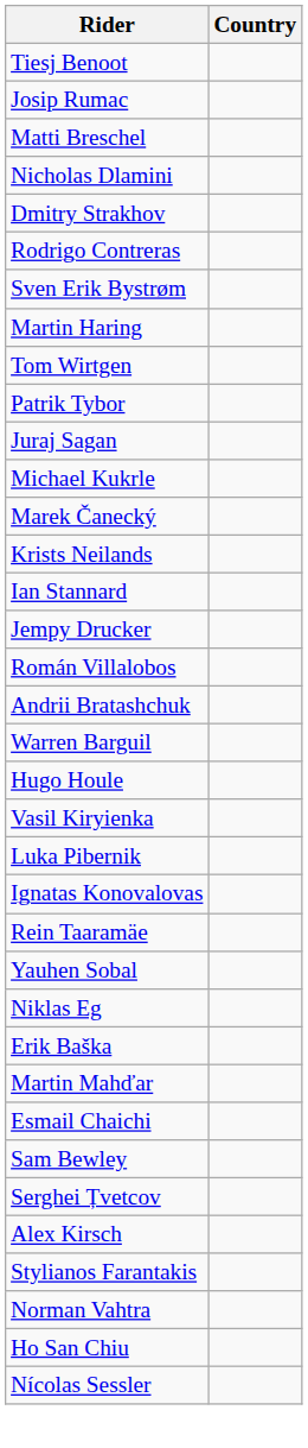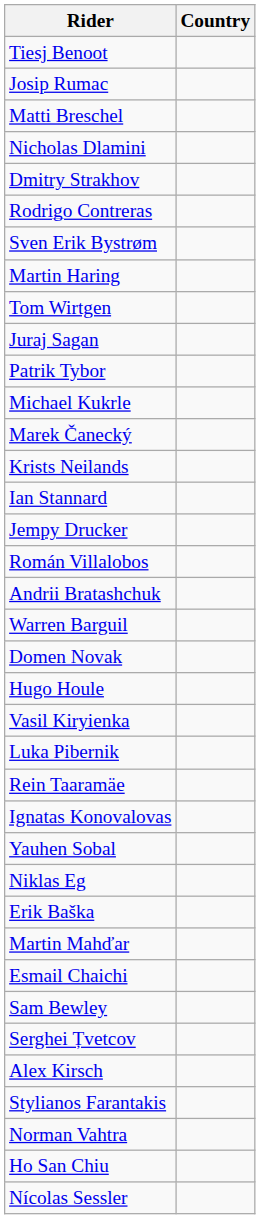 <table class="wikitable" style="font-size:95%; text-align:left;">
 <tr>
 <th>Rider</th>
 <th>Country</th>
 </tr>
 <tr>
 <td><a href='#'>Tiesj Benoot</a></td>
 <td></td>
 </tr>
 <tr>
 <td><a href='#'>Josip Rumac</a></td>
 <td></td>
 </tr>
 <tr>
 <td><a href='#'>Matti Breschel</a></td>
 <td></td>
 </tr>
 <tr>
 <td><a href='#'>Nicholas Dlamini</a></td>
 <td></td>
 </tr>
 <tr>
 <td><a href='#'>Dmitry Strakhov</a></td>
 <td></td>
 </tr>
 <tr>
 <td><a href='#'>Rodrigo Contreras</a></td>
 <td></td>
 </tr>
 <tr>
 <td><a href='#'>Sven Erik Bystrøm</a></td>
 <td></td>
 </tr>
 <tr>
 <td><a href='#'>Martin Haring</a></td>
 <td></td>
 </tr>
 <tr>
 <td><a href='#'>Tom Wirtgen</a></td>
 <td></td>
 </tr>
 <tr>
-<td><a href='#'>Patrik Tybor</a></td>
+<td><a href='#'>Juraj Sagan</a></td>
 <td></td>
 </tr>
 <tr>
-<td><a href='#'>Juraj Sagan</a></td>
+<td><a href='#'>Patrik Tybor</a></td>
 <td></td>
 </tr>
 <tr>
 <td><a href='#'>Michael Kukrle</a></td>
 <td></td>
 </tr>
 <tr>
 <td><a href='#'>Marek Čanecký</a></td>
 <td></td>
 </tr>
 <tr>
 <td><a href='#'>Krists Neilands</a></td>
 <td></td>
 </tr>
 <tr>
 <td><a href='#'>Ian Stannard</a></td>
 <td></td>
 </tr>
 <tr>
 <td><a href='#'>Jempy Drucker</a></td>
 <td></td>
 </tr>
 <tr>
 <td><a href='#'>Román Villalobos</a></td>
 <td></td>
 </tr>
 <tr>
 <td><a href='#'>Andrii Bratashchuk</a></td>
 <td></td>
 </tr>
 <tr>
 <td><a href='#'>Warren Barguil</a></td>
 <td></td>
 </tr>
 <tr>
+<td><a href='#'>Domen Novak</a></td>
+<td></td>
+</tr>
+<tr>
 <td><a href='#'>Hugo Houle</a></td>
 <td></td>
 </tr>
 <tr>
 <td><a href='#'>Vasil Kiryienka</a></td>
 <td></td>
 </tr>
 <tr>
 <td><a href='#'>Luka Pibernik</a></td>
 <td></td>
 </tr>
 <tr>
-<td><a href='#'>Ignatas Konovalovas</a></td>
+<td><a href='#'>Rein Taaramäe</a></td>
 <td></td>
 </tr>
 <tr>
-<td><a href='#'>Rein Taaramäe</a></td>
+<td><a href='#'>Ignatas Konovalovas</a></td>
 <td></td>
 </tr>
 <tr>
 <td><a href='#'>Yauhen Sobal</a></td>
 <td></td>
 </tr>
 <tr>
 <td><a href='#'>Niklas Eg</a></td>
 <td></td>
 </tr>
 <tr>
 <td><a href='#'>Erik Baška</a></td>
 <td></td>
 </tr>
 <tr>
 <td><a href='#'>Martin Mahďar</a></td>
 <td></td>
 </tr>
 <tr>
 <td><a href='#'>Esmail Chaichi</a></td>
 <td></td>
 </tr>
 <tr>
 <td><a href='#'>Sam Bewley</a></td>
 <td></td>
 </tr>
 <tr>
 <td><a href='#'>Serghei Țvetcov</a></td>
 <td></td>
 </tr>
 <tr>
 <td><a href='#'>Alex Kirsch</a></td>
 <td></td>
 </tr>
 <tr>
 <td><a href='#'>Stylianos Farantakis</a></td>
 <td></td>
 </tr>
 <tr>
 <td><a href='#'>Norman Vahtra</a></td>
 <td></td>
 </tr>
 <tr>
 <td><a href='#'>Ho San Chiu</a></td>
 <td></td>
 </tr>
 <tr>
 <td><a href='#'>Nícolas Sessler</a></td>
 <td></td>
 </tr>
 </table>
